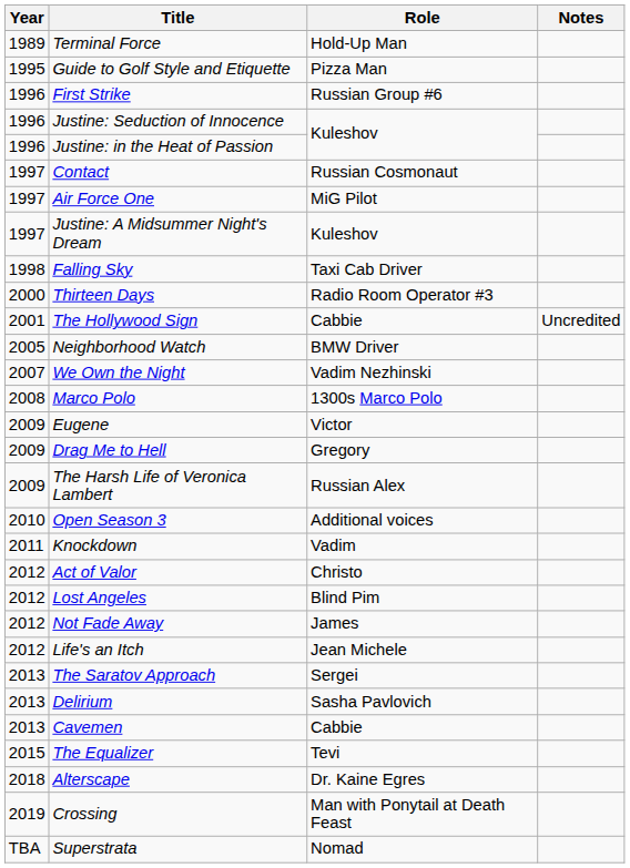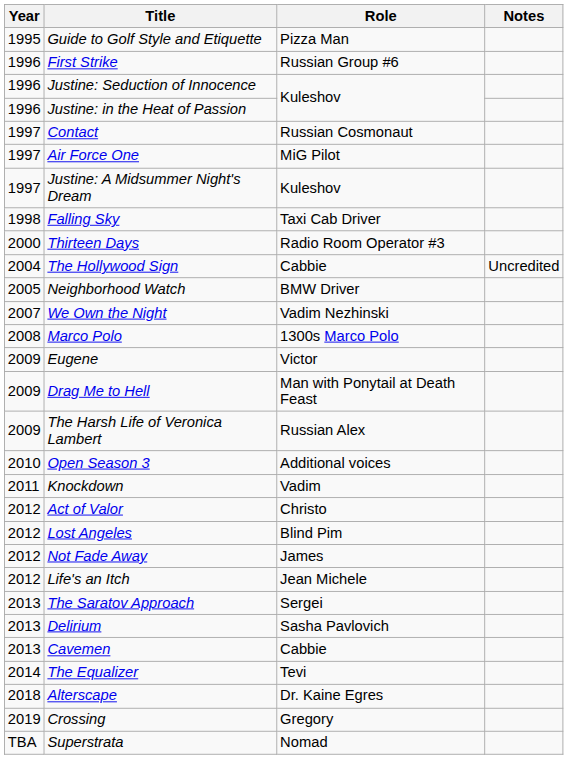 <table class="wikitable sortable">
 <tr>
 <th>Year</th>
 <th>Title</th>
 <th>Role</th>
 <th>Notes</th>
-</tr>
-<tr>
-<td>1989</td>
-<td><em>Terminal Force</em></td>
-<td>Hold-Up Man</td>
-<td></td>
 </tr>
 <tr>
 <td>1995</td>
 <td><em>Guide to Golf Style and Etiquette</em></td>
 <td>Pizza Man</td>
 <td></td>
 </tr>
 <tr>
 <td>1996</td>
 <td><a href='#'><em>First Strike</em></a></td>
 <td>Russian Group #6</td>
 <td></td>
 </tr>
 <tr>
 <td>1996</td>
 <td><em>Justine: Seduction of Innocence</em></td>
 <td rowspan="2">Kuleshov</td>
 <td></td>
 </tr>
 <tr>
 <td>1996</td>
 <td><em>Justine: in the Heat of Passion</em></td>
 <td></td>
 </tr>
 <tr>
 <td>1997</td>
 <td><a href='#'><em>Contact</em></a></td>
 <td>Russian Cosmonaut</td>
 <td></td>
 </tr>
 <tr>
 <td>1997</td>
 <td><a href='#'><em>Air Force One</em></a></td>
 <td>MiG Pilot</td>
 <td></td>
 </tr>
 <tr>
 <td>1997</td>
 <td><em>Justine: A Midsummer Night's Dream</em></td>
 <td>Kuleshov</td>
 <td></td>
 </tr>
 <tr>
 <td>1998</td>
 <td><em><a href='#'>Falling Sky</a></em></td>
 <td>Taxi Cab Driver</td>
 <td></td>
 </tr>
 <tr>
 <td>2000</td>
 <td><a href='#'><em>Thirteen Days</em></a></td>
 <td>Radio Room Operator #3</td>
 <td></td>
 </tr>
 <tr>
-<td>2001</td>
+<td>2004</td>
 <td><a href='#'><em>The Hollywood Sign</em></a></td>
 <td>Cabbie</td>
 <td>Uncredited</td>
 </tr>
 <tr>
 <td>2005</td>
 <td><em>Neighborhood Watch</em></td>
 <td>BMW Driver</td>
 <td></td>
 </tr>
 <tr>
 <td>2007</td>
 <td><a href='#'><em>We Own the Night</em></a></td>
 <td>Vadim Nezhinski</td>
 <td></td>
 </tr>
 <tr>
 <td>2008</td>
 <td><a href='#'><em>Marco Polo</em></a></td>
 <td>1300s <a href='#'>Marco Polo</a></td>
 <td></td>
 </tr>
 <tr>
 <td>2009</td>
 <td><em>Eugene</em></td>
 <td>Victor</td>
 <td></td>
 </tr>
 <tr>
 <td>2009</td>
 <td><em><a href='#'>Drag Me to Hell</a></em></td>
-<td>Gregory</td>
+<td>Man with Ponytail at Death Feast</td>
 <td></td>
 </tr>
 <tr>
 <td>2009</td>
 <td><em>The Harsh Life of Veronica Lambert</em></td>
 <td>Russian Alex</td>
 <td></td>
 </tr>
 <tr>
 <td>2010</td>
 <td><em><a href='#'>Open Season 3</a></em></td>
 <td>Additional voices</td>
 <td></td>
 </tr>
 <tr>
 <td>2011</td>
 <td><em>Knockdown</em></td>
 <td>Vadim</td>
 <td></td>
 </tr>
 <tr>
 <td>2012</td>
 <td><em><a href='#'>Act of Valor</a></em></td>
 <td>Christo</td>
 <td></td>
 </tr>
 <tr>
 <td>2012</td>
 <td><em><a href='#'>Lost Angeles</a></em></td>
 <td>Blind Pim</td>
 <td></td>
 </tr>
 <tr>
 <td>2012</td>
 <td><a href='#'><em>Not Fade Away</em></a></td>
 <td>James</td>
 <td></td>
 </tr>
 <tr>
 <td>2012</td>
 <td><em>Life's an Itch</em></td>
 <td>Jean Michele</td>
 <td></td>
 </tr>
 <tr>
 <td>2013</td>
 <td><em><a href='#'>The Saratov Approach</a></em></td>
 <td>Sergei</td>
 <td></td>
 </tr>
 <tr>
 <td>2013</td>
 <td><a href='#'><em>Delirium</em></a></td>
 <td>Sasha Pavlovich</td>
 <td></td>
 </tr>
 <tr>
 <td>2013</td>
 <td><a href='#'><em>Cavemen</em></a></td>
 <td>Cabbie</td>
 <td></td>
 </tr>
 <tr>
-<td>2015</td>
+<td>2014</td>
 <td><a href='#'><em>The Equalizer</em></a></td>
 <td>Tevi</td>
 <td></td>
 </tr>
 <tr>
 <td>2018</td>
 <td><em><a href='#'>Alterscape</a></em></td>
 <td>Dr. Kaine Egres</td>
 <td></td>
 </tr>
 <tr>
 <td>2019</td>
 <td><em>Crossing</em></td>
-<td>Man with Ponytail at Death Feast</td>
+<td>Gregory</td>
 <td></td>
 </tr>
 <tr>
 <td>TBA</td>
 <td><em>Superstrata</em></td>
 <td>Nomad</td>
 <td></td>
 </tr>
 </table>
